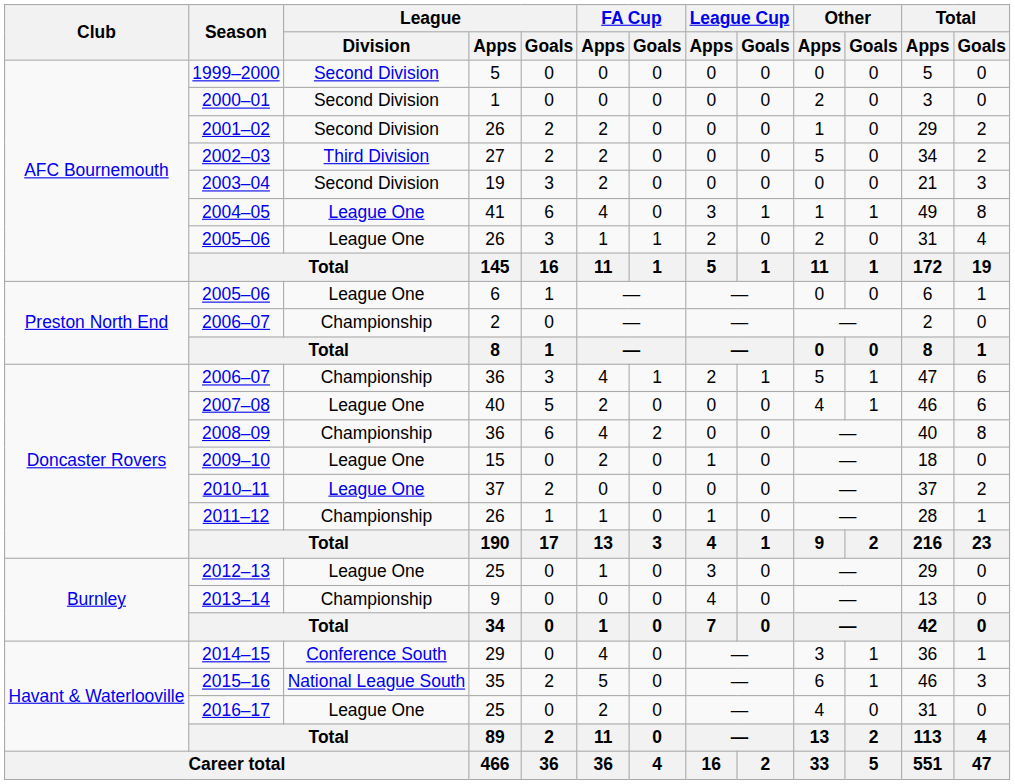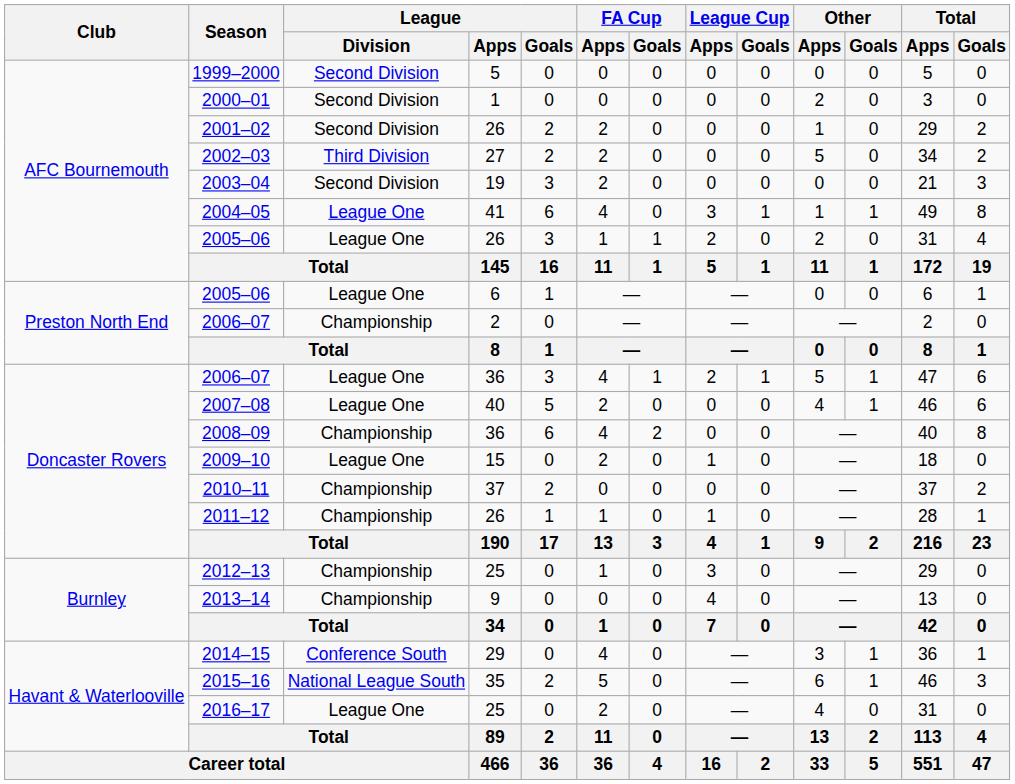 <table class="wikitable" style="text-align: center;">
 <tr>
 <th rowspan="2">Club</th>
 <th rowspan="2">Season</th>
 <th colspan="3">League</th>
 <th colspan="2"><a href='#'>FA Cup</a></th>
 <th colspan="2"><a href='#'>League Cup</a></th>
 <th colspan="2">Other</th>
 <th colspan="2">Total</th>
 </tr>
 <tr>
 <th>Division</th>
 <th>Apps</th>
 <th>Goals</th>
 <th>Apps</th>
 <th>Goals</th>
 <th>Apps</th>
 <th>Goals</th>
 <th>Apps</th>
 <th>Goals</th>
 <th>Apps</th>
 <th>Goals</th>
 </tr>
 <tr>
 <td rowspan="8" valign="center"><a href='#'>AFC Bournemouth</a></td>
 <td><a href='#'>1999–2000</a></td>
 <td><a href='#'>Second Division</a></td>
 <td>5</td>
 <td>0</td>
 <td>0</td>
 <td>0</td>
 <td>0</td>
 <td>0</td>
 <td>0</td>
 <td>0</td>
 <td>5</td>
 <td>0</td>
 </tr>
 <tr>
 <td><a href='#'>2000–01</a></td>
 <td>Second Division</td>
 <td>1</td>
 <td>0</td>
 <td>0</td>
 <td>0</td>
 <td>0</td>
 <td>0</td>
 <td>2</td>
 <td>0</td>
 <td>3</td>
 <td>0</td>
 </tr>
 <tr>
 <td><a href='#'>2001–02</a></td>
 <td>Second Division</td>
 <td>26</td>
 <td>2</td>
 <td>2</td>
 <td>0</td>
 <td>0</td>
 <td>0</td>
 <td>1</td>
 <td>0</td>
 <td>29</td>
 <td>2</td>
 </tr>
 <tr>
 <td><a href='#'>2002–03</a></td>
 <td><a href='#'>Third Division</a></td>
 <td>27</td>
 <td>2</td>
 <td>2</td>
 <td>0</td>
 <td>0</td>
 <td>0</td>
 <td>5</td>
 <td>0</td>
 <td>34</td>
 <td>2</td>
 </tr>
 <tr>
 <td><a href='#'>2003–04</a></td>
 <td>Second Division</td>
 <td>19</td>
 <td>3</td>
 <td>2</td>
 <td>0</td>
 <td>0</td>
 <td>0</td>
 <td>0</td>
 <td>0</td>
 <td>21</td>
 <td>3</td>
 </tr>
 <tr>
 <td><a href='#'>2004–05</a></td>
 <td><a href='#'>League One</a></td>
 <td>41</td>
 <td>6</td>
 <td>4</td>
 <td>0</td>
 <td>3</td>
 <td>1</td>
 <td>1</td>
 <td>1</td>
 <td>49</td>
 <td>8</td>
 </tr>
 <tr>
 <td><a href='#'>2005–06</a></td>
 <td>League One</td>
 <td>26</td>
 <td>3</td>
 <td>1</td>
 <td>1</td>
 <td>2</td>
 <td>0</td>
 <td>2</td>
 <td>0</td>
 <td>31</td>
 <td>4</td>
 </tr>
 <tr>
 <th colspan="2">Total</th>
 <th>145</th>
 <th>16</th>
 <th>11</th>
 <th>1</th>
 <th>5</th>
 <th>1</th>
 <th>11</th>
 <th>1</th>
 <th>172</th>
 <th>19</th>
 </tr>
 <tr>
 <td rowspan="3" valign="center"><a href='#'>Preston North End</a></td>
 <td><a href='#'>2005–06</a></td>
 <td>League One</td>
 <td>6</td>
 <td>1</td>
 <td colspan="2">—</td>
 <td colspan="2">—</td>
 <td>0</td>
 <td>0</td>
 <td>6</td>
 <td>1</td>
 </tr>
 <tr>
 <td><a href='#'>2006–07</a></td>
 <td>Championship</td>
 <td>2</td>
 <td>0</td>
 <td colspan="2">—</td>
 <td colspan="2">—</td>
 <td colspan="2">—</td>
 <td>2</td>
 <td>0</td>
 </tr>
 <tr>
 <th colspan="2">Total</th>
 <th>8</th>
 <th>1</th>
 <th colspan="2">—</th>
 <th colspan="2">—</th>
 <th>0</th>
 <th>0</th>
 <th>8</th>
 <th>1</th>
 </tr>
 <tr>
 <td rowspan="7" valign="center"><a href='#'>Doncaster Rovers</a></td>
 <td><a href='#'>2006–07</a></td>
-<td>Championship</td>
+<td>League One</td>
 <td>36</td>
 <td>3</td>
 <td>4</td>
 <td>1</td>
 <td>2</td>
 <td>1</td>
 <td>5</td>
 <td>1</td>
 <td>47</td>
 <td>6</td>
 </tr>
 <tr>
 <td><a href='#'>2007–08</a></td>
 <td>League One</td>
 <td>40</td>
 <td>5</td>
 <td>2</td>
 <td>0</td>
 <td>0</td>
 <td>0</td>
 <td>4</td>
 <td>1</td>
 <td>46</td>
 <td>6</td>
 </tr>
 <tr>
 <td><a href='#'>2008–09</a></td>
 <td>Championship</td>
 <td>36</td>
 <td>6</td>
 <td>4</td>
 <td>2</td>
 <td>0</td>
 <td>0</td>
 <td colspan="2">—</td>
 <td>40</td>
 <td>8</td>
 </tr>
 <tr>
 <td><a href='#'>2009–10</a></td>
 <td>League One</td>
 <td>15</td>
 <td>0</td>
 <td>2</td>
 <td>0</td>
 <td>1</td>
 <td>0</td>
 <td colspan="2">—</td>
 <td>18</td>
 <td>0</td>
 </tr>
 <tr>
 <td><a href='#'>2010–11</a></td>
-<td><a href='#'>League One</a></td>
+<td>Championship</td>
 <td>37</td>
 <td>2</td>
 <td>0</td>
 <td>0</td>
 <td>0</td>
 <td>0</td>
 <td colspan="2">—</td>
 <td>37</td>
 <td>2</td>
 </tr>
 <tr>
 <td><a href='#'>2011–12</a></td>
 <td>Championship</td>
 <td>26</td>
 <td>1</td>
 <td>1</td>
 <td>0</td>
 <td>1</td>
 <td>0</td>
 <td colspan="2">—</td>
 <td>28</td>
 <td>1</td>
 </tr>
 <tr>
 <th colspan="2">Total</th>
 <th>190</th>
 <th>17</th>
 <th>13</th>
 <th>3</th>
 <th>4</th>
 <th>1</th>
 <th>9</th>
 <th>2</th>
 <th>216</th>
 <th>23</th>
 </tr>
 <tr>
 <td rowspan="3" valign="center"><a href='#'>Burnley</a></td>
 <td><a href='#'>2012–13</a></td>
-<td>League One</td>
+<td>Championship</td>
 <td>25</td>
 <td>0</td>
 <td>1</td>
 <td>0</td>
 <td>3</td>
 <td>0</td>
 <td colspan="2">—</td>
 <td>29</td>
 <td>0</td>
 </tr>
 <tr>
 <td><a href='#'>2013–14</a></td>
 <td>Championship</td>
 <td>9</td>
 <td>0</td>
 <td>0</td>
 <td>0</td>
 <td>4</td>
 <td>0</td>
 <td colspan="2">—</td>
 <td>13</td>
 <td>0</td>
 </tr>
 <tr>
 <th colspan="2">Total</th>
 <th>34</th>
 <th>0</th>
 <th>1</th>
 <th>0</th>
 <th>7</th>
 <th>0</th>
 <th colspan="2">—</th>
 <th>42</th>
 <th>0</th>
 </tr>
 <tr>
 <td rowspan="4" valign="center"><a href='#'>Havant & Waterlooville</a></td>
 <td><a href='#'>2014–15</a></td>
 <td><a href='#'>Conference South</a></td>
 <td>29</td>
 <td>0</td>
 <td>4</td>
 <td>0</td>
 <td colspan="2">—</td>
 <td>3</td>
 <td>1</td>
 <td>36</td>
 <td>1</td>
 </tr>
 <tr>
 <td><a href='#'>2015–16</a></td>
 <td><a href='#'>National League South</a></td>
 <td>35</td>
 <td>2</td>
 <td>5</td>
 <td>0</td>
 <td colspan="2">—</td>
 <td>6</td>
 <td>1</td>
 <td>46</td>
 <td>3</td>
 </tr>
 <tr>
 <td><a href='#'>2016–17</a></td>
 <td>League One</td>
 <td>25</td>
 <td>0</td>
 <td>2</td>
 <td>0</td>
 <td colspan="2">—</td>
 <td>4</td>
 <td>0</td>
 <td>31</td>
 <td>0</td>
 </tr>
 <tr>
 <th colspan="2">Total</th>
 <th>89</th>
 <th>2</th>
 <th>11</th>
 <th>0</th>
 <th colspan="2">—</th>
 <th>13</th>
 <th>2</th>
 <th>113</th>
 <th>4</th>
 </tr>
 <tr>
 <th colspan="3">Career total</th>
 <th>466</th>
 <th>36</th>
 <th>36</th>
 <th>4</th>
 <th>16</th>
 <th>2</th>
 <th>33</th>
 <th>5</th>
 <th>551</th>
 <th>47</th>
 </tr>
 </table>
